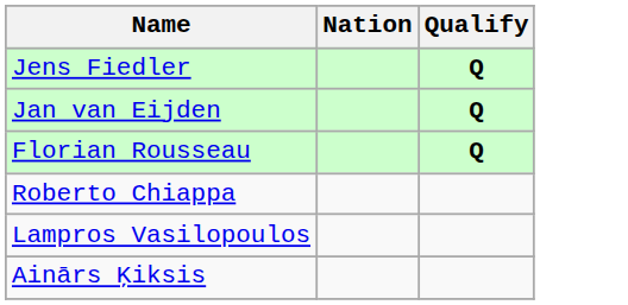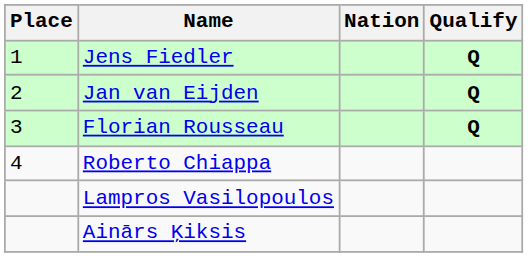 <table class="wikitable sortable" style="font-size:90%;">
 <tr>
+<th>Place</th>
 <th>Name</th>
 <th>Nation</th>
 <th>Qualify</th>
 </tr>
 <tr bgcolor="ccffcc">
+<td>1</td>
 <td><a href='#'>Jens Fiedler</a></td>
 <td></td>
 <td align="center"><strong>Q</strong></td>
 </tr>
 <tr bgcolor="ccffcc">
+<td>2</td>
 <td><a href='#'>Jan van Eijden</a></td>
 <td></td>
 <td align="center"><strong>Q</strong></td>
 </tr>
 <tr bgcolor="ccffcc">
+<td>3</td>
 <td><a href='#'>Florian Rousseau</a></td>
 <td></td>
 <td align="center"><strong>Q</strong></td>
 </tr>
 <tr>
+<td>4</td>
 <td><a href='#'>Roberto Chiappa</a></td>
 <td></td>
 <td align="center"></td>
 </tr>
 <tr>
+<td></td>
 <td><a href='#'>Lampros Vasilopoulos</a></td>
 <td></td>
 <td align="center"></td>
 </tr>
 <tr>
+<td></td>
 <td><a href='#'>Ainārs Ķiksis</a></td>
 <td></td>
 <td align="center"></td>
 </tr>
 </table>
